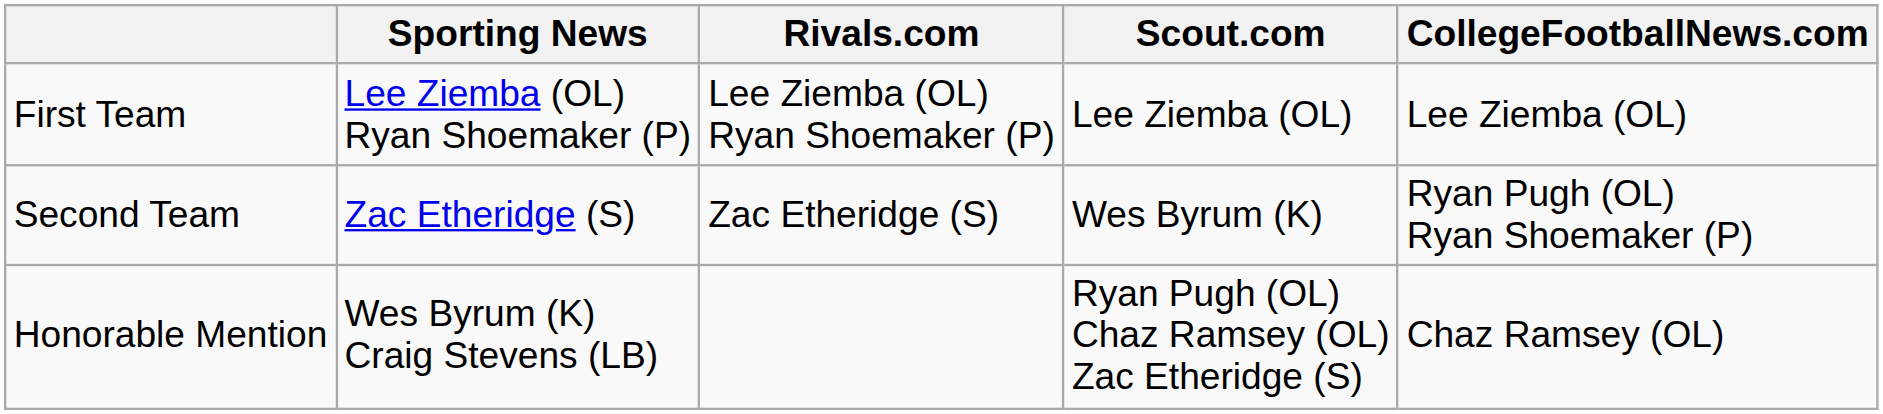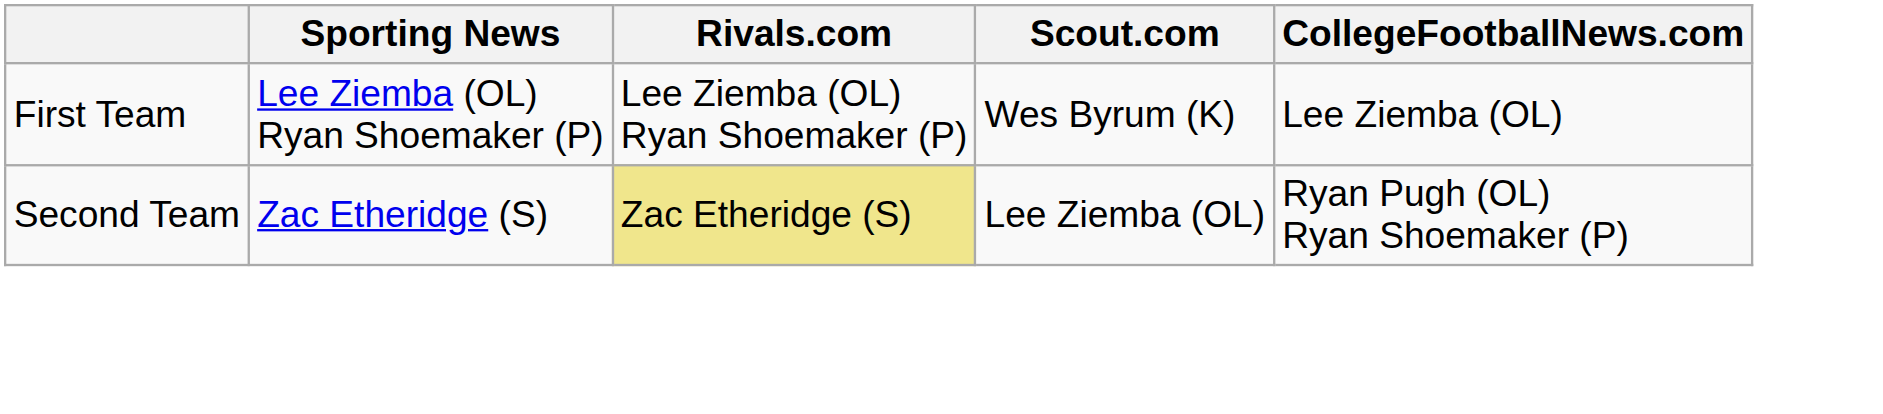 <table class="wikitable">
 <tr>
 <th></th>
 <th><strong>Sporting News</strong></th>
 <th><strong>Rivals.com</strong></th>
 <th><strong>Scout.com</strong></th>
 <th><strong>CollegeFootballNews.com</strong></th>
 </tr>
 <tr>
 <td>First Team</td>
 <td><a href='#'>Lee Ziemba</a> (OL)<br>Ryan Shoemaker (P)</td>
 <td>Lee Ziemba (OL)<br>Ryan Shoemaker (P)</td>
-<td>Lee Ziemba (OL)</td>
+<td>Wes Byrum (K)</td>
 <td>Lee Ziemba (OL)</td>
 </tr>
 <tr>
 <td>Second Team</td>
 <td><a href='#'>Zac Etheridge</a> (S)</td>
-<td>Zac Etheridge (S)</td>
-<td>Wes Byrum (K)</td>
+<td style="background: khaki;">Zac Etheridge (S)</td>
+<td>Lee Ziemba (OL)</td>
 <td>Ryan Pugh (OL)<br>Ryan Shoemaker (P)</td>
 </tr>
-<tr>
-<td>Honorable Mention</td>
-<td>Wes Byrum (K)<br>Craig Stevens (LB)</td>
-<td></td>
-<td>Ryan Pugh (OL)<br>Chaz Ramsey (OL)<br>Zac Etheridge (S)</td>
-<td>Chaz Ramsey (OL)</td>
-</tr>
 </table>
